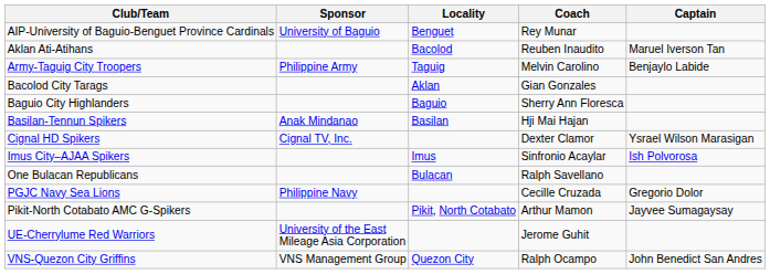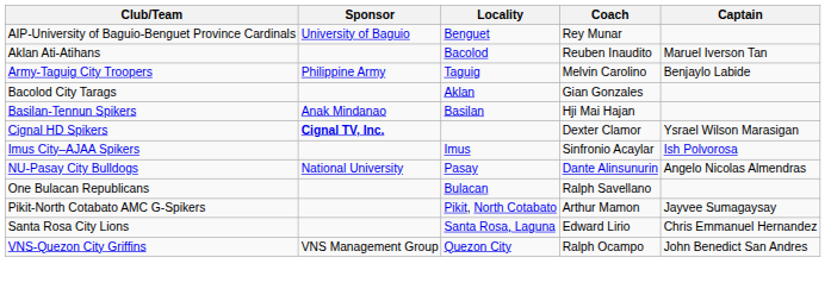 <table class="wikitable sortable">
 <tr>
 <th>Club/Team</th>
 <th>Sponsor</th>
 <th>Locality</th>
 <th>Coach</th>
 <th>Captain</th>
 </tr>
 <tr>
 <td>AIP-University of Baguio-Benguet Province Cardinals</td>
 <td><a href='#'>University of Baguio</a></td>
 <td><a href='#'>Benguet</a></td>
 <td>Rey Munar</td>
 <td></td>
 </tr>
 <tr>
 <td>Aklan Ati-Atihans</td>
 <td></td>
 <td><a href='#'>Bacolod</a></td>
 <td>Reuben Inaudito</td>
 <td>Maruel Iverson Tan</td>
 </tr>
 <tr>
 <td><a href='#'>Army-Taguig City Troopers</a></td>
 <td><a href='#'>Philippine Army</a></td>
 <td><a href='#'>Taguig</a></td>
 <td>Melvin Carolino</td>
 <td>Benjaylo Labide</td>
 </tr>
 <tr>
 <td>Bacolod City Tarags</td>
 <td></td>
 <td><a href='#'>Aklan</a></td>
 <td>Gian Gonzales</td>
 <td></td>
 </tr>
 <tr>
-<td>Baguio City Highlanders</td>
-<td></td>
-<td><a href='#'>Baguio</a></td>
-<td>Sherry Ann Floresca</td>
-<td></td>
-</tr>
-<tr>
 <td><a href='#'>Basilan-Tennun Spikers</a></td>
 <td><a href='#'>Anak Mindanao</a></td>
 <td><a href='#'>Basilan</a></td>
 <td>Hji Mai Hajan</td>
 <td></td>
 </tr>
 <tr>
 <td><a href='#'>Cignal HD Spikers</a></td>
-<td><a href='#'>Cignal TV, Inc.</a></td>
+<td><strong><a href='#'>Cignal TV, Inc.</a></strong></td>
 <td></td>
 <td>Dexter Clamor</td>
 <td>Ysrael Wilson Marasigan</td>
 </tr>
 <tr>
 <td><a href='#'>Imus City–AJAA Spikers</a></td>
 <td></td>
 <td><a href='#'>Imus</a></td>
 <td>Sinfronio Acaylar</td>
 <td><a href='#'>Ish Polvorosa</a></td>
 </tr>
 <tr>
+<td><a href='#'>NU-Pasay City Bulldogs</a></td>
+<td><a href='#'>National University</a></td>
+<td><a href='#'>Pasay</a></td>
+<td><a href='#'>Dante Alinsunurin</a></td>
+<td>Angelo Nicolas Almendras</td>
+</tr>
+<tr>
 <td>One Bulacan Republicans</td>
 <td></td>
 <td><a href='#'>Bulacan</a></td>
 <td>Ralph Savellano</td>
 <td></td>
-</tr>
-<tr>
-<td><a href='#'>PGJC Navy Sea Lions</a></td>
-<td><a href='#'>Philippine Navy</a></td>
-<td></td>
-<td>Cecille Cruzada</td>
-<td>Gregorio Dolor</td>
 </tr>
 <tr>
 <td>Pikit-North Cotabato AMC G-Spikers</td>
 <td></td>
 <td><a href='#'>Pikit</a>, <a href='#'>North Cotabato</a></td>
 <td>Arthur Mamon</td>
 <td>Jayvee Sumagaysay</td>
 </tr>
 <tr>
-<td><a href='#'>UE-Cherrylume Red Warriors</a></td>
-<td><a href='#'>University of the East</a><br>Mileage Asia Corporation</td>
+<td>Santa Rosa City Lions</td>
 <td></td>
-<td>Jerome Guhit</td>
-<td></td>
+<td><a href='#'>Santa Rosa, Laguna</a></td>
+<td>Edward Lirio</td>
+<td>Chris Emmanuel Hernandez</td>
 </tr>
 <tr>
 <td><a href='#'>VNS-Quezon City Griffins</a></td>
 <td>VNS Management Group</td>
 <td><a href='#'>Quezon City</a></td>
 <td>Ralph Ocampo</td>
 <td>John Benedict San Andres</td>
 </tr>
 </table>
